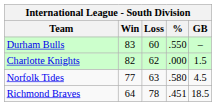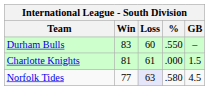 <table class="wikitable">
 <tr>
 <th colspan="5">International League - South Division</th>
 </tr>
 <tr>
 <th width="55%">Team</th>
 <th>Win</th>
 <th>Loss</th>
 <th>%</th>
 <th>GB</th>
 </tr>
 <tr align=center bgcolor=ccffcc>
 <td align=left><a href='#'>Durham Bulls</a></td>
 <td>83</td>
 <td>60</td>
 <td>.550</td>
 <td>–</td>
 </tr>
 <tr align=center bgcolor=ccffcc>
 <td align=left><a href='#'>Charlotte Knights</a></td>
-<td>82</td>
-<td>62</td>
+<td>81</td>
+<td>61</td>
 <td>.000</td>
 <td>1.5</td>
 </tr>
 <tr align=center>
 <td align=left><a href='#'>Norfolk Tides</a></td>
 <td>77</td>
-<td>63</td>
+<td style="background: lavender;">63</td>
 <td>.580</td>
 <td>4.5</td>
 </tr>
-<tr align=center>
-<td align=left><a href='#'>Richmond Braves</a></td>
-<td>64</td>
-<td>78</td>
-<td>.451</td>
-<td>18.5</td>
-</tr>
 </table>
